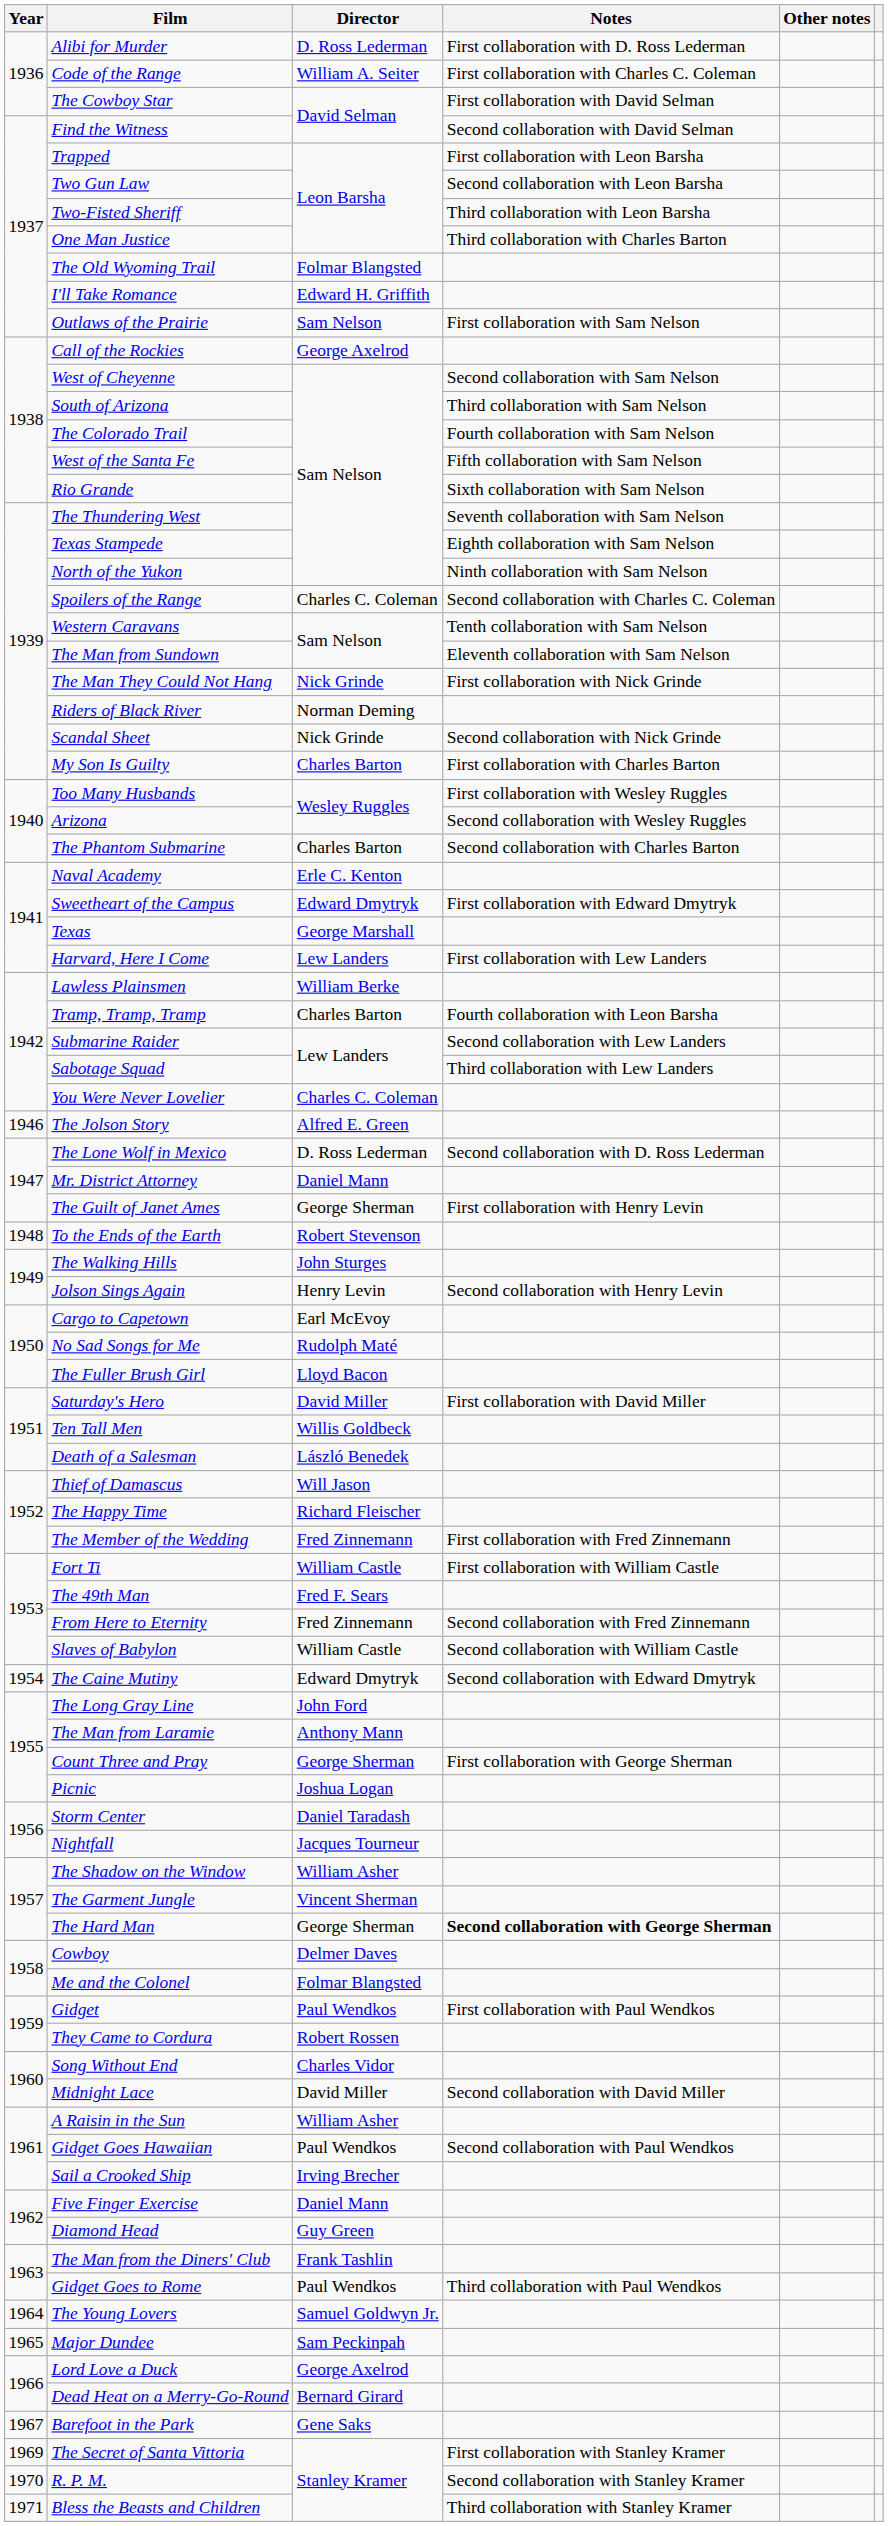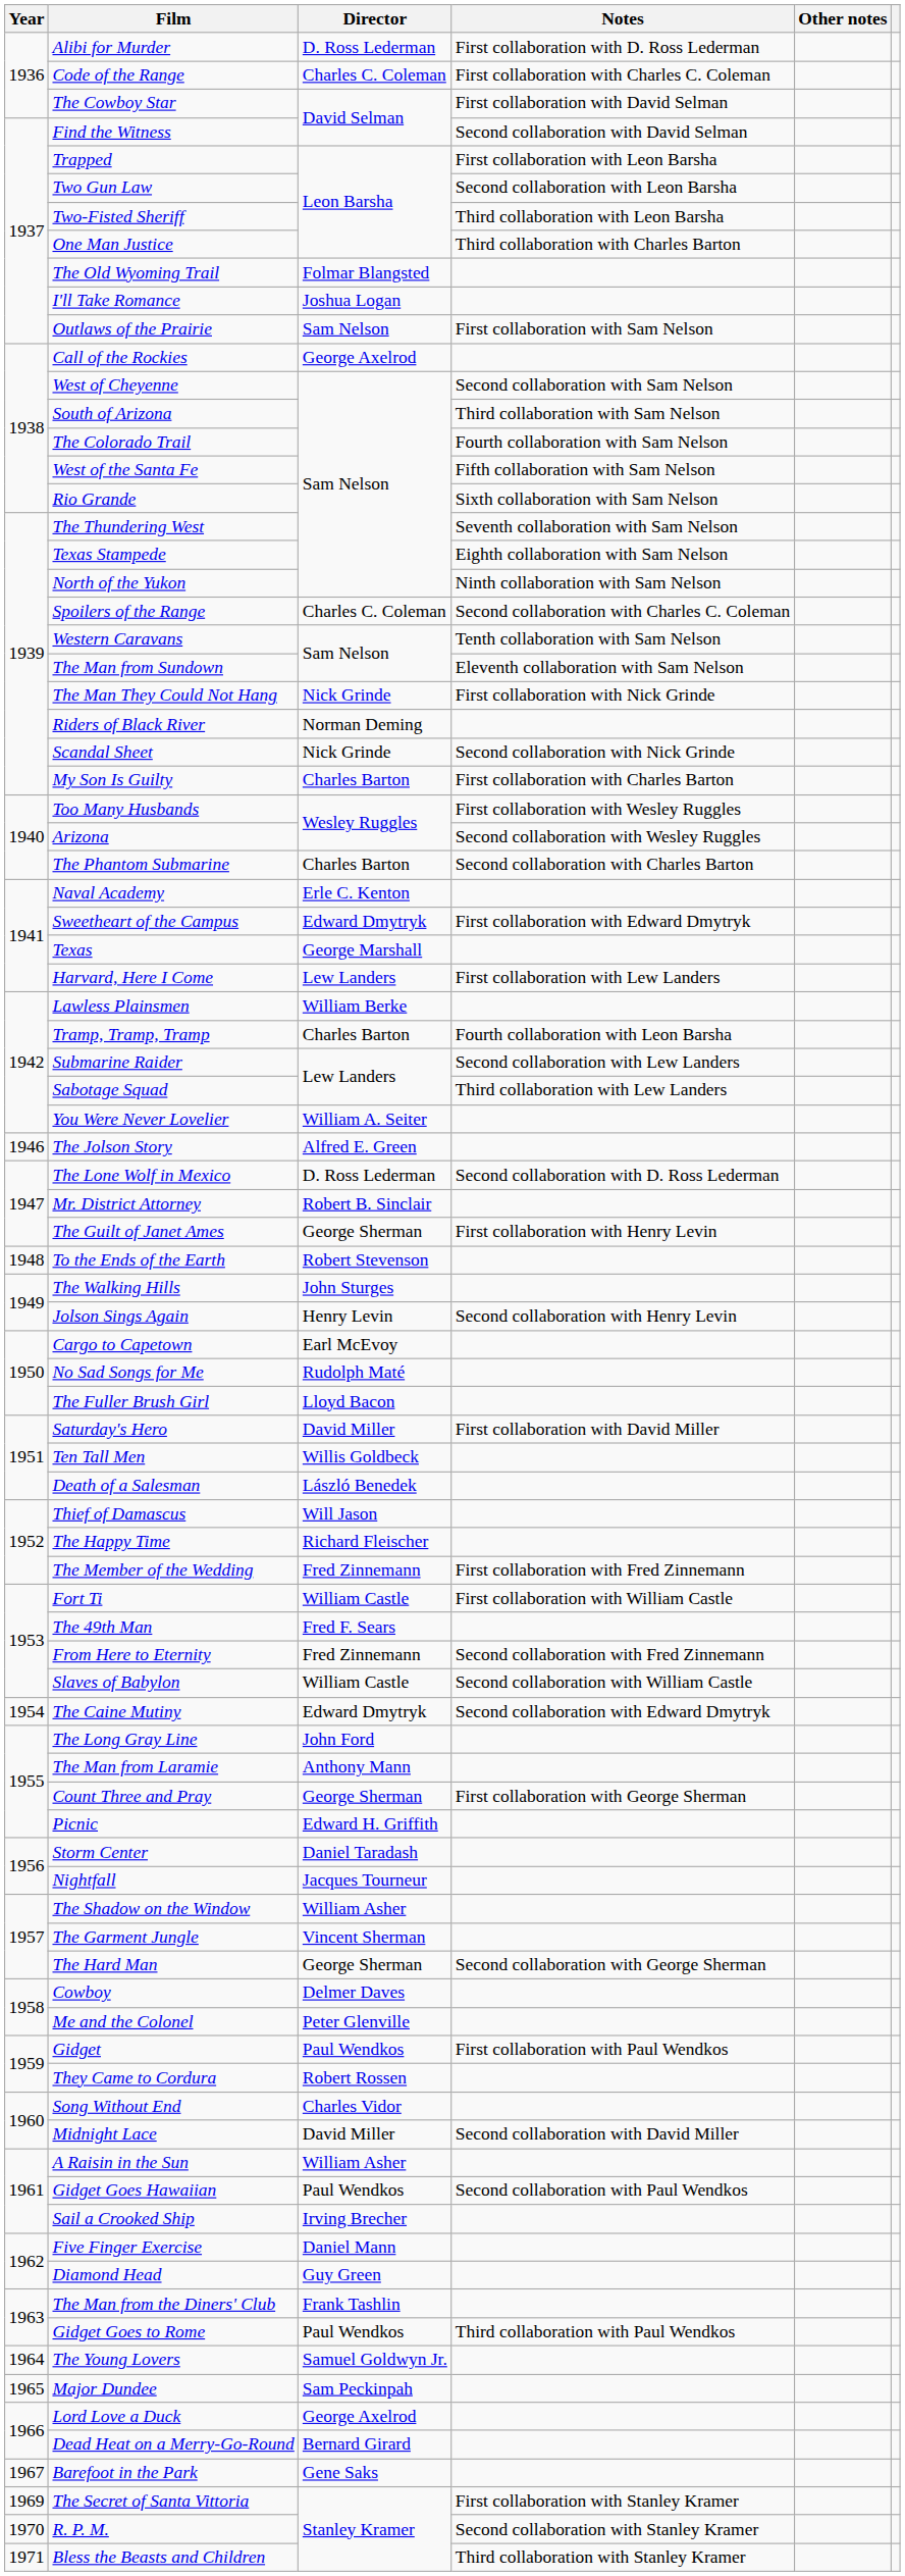 <table class="wikitable">
 <tr>
 <th>Year</th>
 <th>Film</th>
 <th>Director</th>
 <th>Notes</th>
 <th>Other notes</th>
 <th></th>
 </tr>
 <tr>
 <td rowspan=3>1936</td>
 <td><em><a href='#'>Alibi for Murder</a></em></td>
 <td><a href='#'>D. Ross Lederman</a></td>
 <td>First collaboration with D. Ross Lederman</td>
 <td></td>
 <td></td>
 </tr>
 <tr>
 <td><em><a href='#'>Code of the Range</a></em></td>
-<td><a href='#'>William A. Seiter</a></td>
+<td><a href='#'>Charles C. Coleman</a></td>
 <td>First collaboration with Charles C. Coleman</td>
 <td></td>
 <td></td>
 </tr>
 <tr>
 <td><em><a href='#'>The Cowboy Star</a></em></td>
 <td rowspan=2><a href='#'>David Selman</a></td>
 <td>First collaboration with David Selman</td>
 <td></td>
 <td></td>
 </tr>
 <tr>
 <td rowspan=8>1937</td>
 <td><em><a href='#'>Find the Witness</a></em></td>
 <td>Second collaboration with David Selman</td>
 <td></td>
 <td></td>
 </tr>
 <tr>
 <td><em><a href='#'>Trapped</a></em></td>
 <td rowspan=4><a href='#'>Leon Barsha</a></td>
 <td>First collaboration with Leon Barsha</td>
 <td></td>
 <td></td>
 </tr>
 <tr>
 <td><em><a href='#'>Two Gun Law</a></em></td>
 <td>Second collaboration with Leon Barsha</td>
 <td></td>
 <td></td>
 </tr>
 <tr>
 <td><em><a href='#'>Two-Fisted Sheriff</a></em></td>
 <td>Third collaboration with Leon Barsha</td>
 <td></td>
 <td></td>
 </tr>
 <tr>
 <td><em><a href='#'>One Man Justice</a></em></td>
 <td>Third collaboration with Charles Barton</td>
 <td></td>
 <td></td>
 </tr>
 <tr>
 <td><em><a href='#'>The Old Wyoming Trail</a></em></td>
 <td><a href='#'>Folmar Blangsted</a></td>
 <td></td>
 <td></td>
 <td></td>
 </tr>
 <tr>
 <td><em><a href='#'>I'll Take Romance</a></em></td>
-<td><a href='#'>Edward H. Griffith</a></td>
+<td><a href='#'>Joshua Logan</a></td>
 <td></td>
 <td></td>
 <td></td>
 </tr>
 <tr>
 <td><em><a href='#'>Outlaws of the Prairie</a></em></td>
 <td><a href='#'>Sam Nelson</a></td>
 <td>First collaboration with Sam Nelson</td>
 <td></td>
 <td></td>
 </tr>
 <tr>
 <td rowspan=6>1938</td>
 <td><em><a href='#'>Call of the Rockies</a></em></td>
 <td><a href='#'>George Axelrod</a></td>
 <td></td>
 <td></td>
 <td></td>
 </tr>
 <tr>
 <td><em><a href='#'>West of Cheyenne</a></em></td>
 <td rowspan=8>Sam Nelson</td>
 <td>Second collaboration with Sam Nelson</td>
 <td></td>
 <td></td>
 </tr>
 <tr>
 <td><em><a href='#'>South of Arizona</a></em></td>
 <td>Third collaboration with Sam Nelson</td>
 <td></td>
 <td></td>
 </tr>
 <tr>
 <td><em><a href='#'>The Colorado Trail</a></em></td>
 <td>Fourth collaboration with Sam Nelson</td>
 <td></td>
 <td></td>
 </tr>
 <tr>
 <td><em><a href='#'>West of the Santa Fe</a></em></td>
 <td>Fifth collaboration with Sam Nelson</td>
 <td></td>
 <td></td>
 </tr>
 <tr>
 <td><em><a href='#'>Rio Grande</a></em></td>
 <td>Sixth collaboration with Sam Nelson</td>
 <td></td>
 <td></td>
 </tr>
 <tr>
 <td rowspan=10>1939</td>
 <td><em><a href='#'>The Thundering West</a></em></td>
 <td>Seventh collaboration with Sam Nelson</td>
 <td></td>
 <td></td>
 </tr>
 <tr>
 <td><em><a href='#'>Texas Stampede</a></em></td>
 <td>Eighth collaboration with Sam Nelson</td>
 <td></td>
 <td></td>
 </tr>
 <tr>
 <td><em><a href='#'>North of the Yukon</a></em></td>
 <td>Ninth collaboration with Sam Nelson</td>
 <td></td>
 <td></td>
 </tr>
 <tr>
 <td><em><a href='#'>Spoilers of the Range</a></em></td>
 <td>Charles C. Coleman</td>
 <td>Second collaboration with Charles C. Coleman</td>
 <td></td>
 <td></td>
 </tr>
 <tr>
 <td><em><a href='#'>Western Caravans</a></em></td>
 <td rowspan=2>Sam Nelson</td>
 <td>Tenth collaboration with Sam Nelson</td>
 <td></td>
 <td></td>
 </tr>
 <tr>
 <td><em><a href='#'>The Man from Sundown</a></em></td>
 <td>Eleventh collaboration with Sam Nelson</td>
 <td></td>
 <td></td>
 </tr>
 <tr>
 <td><em><a href='#'>The Man They Could Not Hang</a></em></td>
 <td><a href='#'>Nick Grinde</a></td>
 <td>First collaboration with Nick Grinde</td>
 <td></td>
 <td></td>
 </tr>
 <tr>
 <td><em><a href='#'>Riders of Black River</a></em></td>
 <td>Norman Deming</td>
 <td></td>
 <td></td>
 <td></td>
 </tr>
 <tr>
 <td><em><a href='#'>Scandal Sheet</a></em></td>
 <td>Nick Grinde</td>
 <td>Second collaboration with Nick Grinde</td>
 <td></td>
 <td></td>
 </tr>
 <tr>
 <td><em><a href='#'>My Son Is Guilty</a></em></td>
 <td><a href='#'>Charles Barton</a></td>
 <td>First collaboration with Charles Barton</td>
 <td></td>
 <td></td>
 </tr>
 <tr>
 <td rowspan=3>1940</td>
 <td><em><a href='#'>Too Many Husbands</a></em></td>
 <td rowspan=2><a href='#'>Wesley Ruggles</a></td>
 <td>First collaboration with Wesley Ruggles</td>
 <td></td>
 <td></td>
 </tr>
 <tr>
 <td><em><a href='#'>Arizona</a></em></td>
 <td>Second collaboration with Wesley Ruggles</td>
 <td></td>
 <td></td>
 </tr>
 <tr>
 <td><em><a href='#'>The Phantom Submarine</a></em></td>
 <td>Charles Barton</td>
 <td>Second collaboration with Charles Barton</td>
 <td></td>
 <td></td>
 </tr>
 <tr>
 <td rowspan=4>1941</td>
 <td><em><a href='#'>Naval Academy</a></em></td>
 <td><a href='#'>Erle C. Kenton</a></td>
 <td></td>
 <td></td>
 <td></td>
 </tr>
 <tr>
 <td><em><a href='#'>Sweetheart of the Campus</a></em></td>
 <td><a href='#'>Edward Dmytryk</a></td>
 <td>First collaboration with Edward Dmytryk</td>
 <td></td>
 <td></td>
 </tr>
 <tr>
 <td><em><a href='#'>Texas</a></em></td>
 <td><a href='#'>George Marshall</a></td>
 <td></td>
 <td></td>
 <td></td>
 </tr>
 <tr>
 <td><em><a href='#'>Harvard, Here I Come</a></em></td>
 <td><a href='#'>Lew Landers</a></td>
 <td>First collaboration with Lew Landers</td>
 <td></td>
 <td></td>
 </tr>
 <tr>
 <td rowspan=5>1942</td>
 <td><em><a href='#'>Lawless Plainsmen</a></em></td>
 <td><a href='#'>William Berke</a></td>
 <td></td>
 <td></td>
 <td></td>
 </tr>
 <tr>
 <td><em><a href='#'>Tramp, Tramp, Tramp</a></em></td>
 <td>Charles Barton</td>
 <td>Fourth collaboration with Leon Barsha</td>
 <td></td>
 <td></td>
 </tr>
 <tr>
 <td><em><a href='#'>Submarine Raider</a></em></td>
 <td rowspan=2>Lew Landers</td>
 <td>Second collaboration with Lew Landers</td>
 <td></td>
 <td></td>
 </tr>
 <tr>
 <td><em><a href='#'>Sabotage Squad</a></em></td>
 <td>Third collaboration with Lew Landers</td>
 <td></td>
 <td></td>
 </tr>
 <tr>
 <td><em><a href='#'>You Were Never Lovelier</a></em></td>
-<td><a href='#'>Charles C. Coleman</a></td>
+<td><a href='#'>William A. Seiter</a></td>
 <td></td>
 <td></td>
 <td></td>
 </tr>
 <tr>
 <td>1946</td>
 <td><em><a href='#'>The Jolson Story</a></em></td>
 <td><a href='#'>Alfred E. Green</a></td>
 <td></td>
 <td></td>
 <td></td>
 </tr>
 <tr>
 <td rowspan=3>1947</td>
 <td><em><a href='#'>The Lone Wolf in Mexico</a></em></td>
 <td>D. Ross Lederman</td>
 <td>Second collaboration with D. Ross Lederman</td>
 <td></td>
 <td></td>
 </tr>
 <tr>
 <td><em><a href='#'>Mr. District Attorney</a></em></td>
-<td><a href='#'>Daniel Mann</a></td>
+<td><a href='#'>Robert B. Sinclair</a></td>
 <td></td>
 <td></td>
 <td></td>
 </tr>
 <tr>
 <td><em><a href='#'>The Guilt of Janet Ames</a></em></td>
 <td>George Sherman</td>
 <td>First collaboration with Henry Levin</td>
 <td><small></small></td>
 <td></td>
 </tr>
 <tr>
 <td>1948</td>
 <td><em><a href='#'>To the Ends of the Earth</a></em></td>
 <td><a href='#'>Robert Stevenson</a></td>
 <td></td>
 <td></td>
 <td></td>
 </tr>
 <tr>
 <td rowspan=2>1949</td>
 <td><em><a href='#'>The Walking Hills</a></em></td>
 <td><a href='#'>John Sturges</a></td>
 <td></td>
 <td></td>
 <td></td>
 </tr>
 <tr>
 <td><em><a href='#'>Jolson Sings Again</a></em></td>
 <td>Henry Levin</td>
 <td>Second collaboration with Henry Levin</td>
 <td></td>
 <td></td>
 </tr>
 <tr>
 <td rowspan=3>1950</td>
 <td><em><a href='#'>Cargo to Capetown</a></em></td>
 <td>Earl McEvoy</td>
 <td></td>
 <td></td>
 <td></td>
 </tr>
 <tr>
 <td><em><a href='#'>No Sad Songs for Me</a></em></td>
 <td><a href='#'>Rudolph Maté</a></td>
 <td></td>
 <td></td>
 <td></td>
 </tr>
 <tr>
 <td><em><a href='#'>The Fuller Brush Girl</a></em></td>
 <td><a href='#'>Lloyd Bacon</a></td>
 <td></td>
 <td></td>
 <td></td>
 </tr>
 <tr>
 <td rowspan=3>1951</td>
 <td><em><a href='#'>Saturday's Hero</a></em></td>
 <td><a href='#'>David Miller</a></td>
 <td>First collaboration with David Miller</td>
 <td></td>
 <td></td>
 </tr>
 <tr>
 <td><em><a href='#'>Ten Tall Men</a></em></td>
 <td><a href='#'>Willis Goldbeck</a></td>
 <td></td>
 <td></td>
 <td></td>
 </tr>
 <tr>
 <td><em><a href='#'>Death of a Salesman</a></em></td>
 <td><a href='#'>László Benedek</a></td>
 <td></td>
 <td></td>
 <td></td>
 </tr>
 <tr>
 <td rowspan=3>1952</td>
 <td><em><a href='#'>Thief of Damascus</a></em></td>
 <td><a href='#'>Will Jason</a></td>
 <td></td>
 <td></td>
 <td></td>
 </tr>
 <tr>
 <td><em><a href='#'>The Happy Time</a></em></td>
 <td><a href='#'>Richard Fleischer</a></td>
 <td></td>
 <td></td>
 <td></td>
 </tr>
 <tr>
 <td><em><a href='#'>The Member of the Wedding</a></em></td>
 <td><a href='#'>Fred Zinnemann</a></td>
 <td>First collaboration with Fred Zinnemann</td>
 <td></td>
 <td></td>
 </tr>
 <tr>
 <td rowspan=4>1953</td>
 <td><em><a href='#'>Fort Ti</a></em></td>
 <td><a href='#'>William Castle</a></td>
 <td>First collaboration with William Castle</td>
 <td></td>
 <td></td>
 </tr>
 <tr>
 <td><em><a href='#'>The 49th Man</a></em></td>
 <td><a href='#'>Fred F. Sears</a></td>
 <td></td>
 <td></td>
 <td></td>
 </tr>
 <tr>
 <td><em><a href='#'>From Here to Eternity</a></em></td>
 <td>Fred Zinnemann</td>
 <td>Second collaboration with Fred Zinnemann</td>
 <td></td>
 <td></td>
 </tr>
 <tr>
 <td><em><a href='#'>Slaves of Babylon</a></em></td>
 <td>William Castle</td>
 <td>Second collaboration with William Castle</td>
 <td></td>
 <td></td>
 </tr>
 <tr>
 <td>1954</td>
 <td><em><a href='#'>The Caine Mutiny</a></em></td>
 <td>Edward Dmytryk</td>
 <td>Second collaboration with Edward Dmytryk</td>
 <td></td>
 <td></td>
 </tr>
 <tr>
 <td rowspan=4>1955</td>
 <td><em><a href='#'>The Long Gray Line</a></em></td>
 <td><a href='#'>John Ford</a></td>
 <td></td>
 <td></td>
 <td></td>
 </tr>
 <tr>
 <td><em><a href='#'>The Man from Laramie</a></em></td>
 <td><a href='#'>Anthony Mann</a></td>
 <td></td>
 <td></td>
 <td></td>
 </tr>
 <tr>
 <td><em><a href='#'>Count Three and Pray</a></em></td>
 <td><a href='#'>George Sherman</a></td>
 <td>First collaboration with George Sherman</td>
 <td></td>
 <td></td>
 </tr>
 <tr>
 <td><em><a href='#'>Picnic</a></em></td>
-<td><a href='#'>Joshua Logan</a></td>
+<td><a href='#'>Edward H. Griffith</a></td>
 <td></td>
 <td></td>
 <td></td>
 </tr>
 <tr>
 <td rowspan=2>1956</td>
 <td><em><a href='#'>Storm Center</a></em></td>
 <td><a href='#'>Daniel Taradash</a></td>
 <td></td>
 <td></td>
 <td></td>
 </tr>
 <tr>
 <td><em><a href='#'>Nightfall</a></em></td>
 <td><a href='#'>Jacques Tourneur</a></td>
 <td></td>
 <td></td>
 <td></td>
 </tr>
 <tr>
 <td rowspan=3>1957</td>
 <td><em><a href='#'>The Shadow on the Window</a></em></td>
 <td><a href='#'>William Asher</a></td>
 <td></td>
 <td></td>
 <td></td>
 </tr>
 <tr>
 <td><em><a href='#'>The Garment Jungle</a></em></td>
 <td><a href='#'>Vincent Sherman</a></td>
 <td></td>
 <td></td>
 <td></td>
 </tr>
 <tr>
 <td><em><a href='#'>The Hard Man</a></em></td>
 <td>George Sherman</td>
-<td><strong>Second collaboration with George Sherman</strong></td>
+<td>Second collaboration with George Sherman</td>
 <td></td>
 <td></td>
 </tr>
 <tr>
 <td rowspan=2>1958</td>
 <td><em><a href='#'>Cowboy</a></em></td>
 <td><a href='#'>Delmer Daves</a></td>
 <td></td>
 <td></td>
 <td></td>
 </tr>
 <tr>
 <td><em><a href='#'>Me and the Colonel</a></em></td>
-<td><a href='#'>Folmar Blangsted</a></td>
+<td><a href='#'>Peter Glenville</a></td>
 <td></td>
 <td></td>
 <td></td>
 </tr>
 <tr>
 <td rowspan=2>1959</td>
 <td><em><a href='#'>Gidget</a></em></td>
 <td><a href='#'>Paul Wendkos</a></td>
 <td>First collaboration with Paul Wendkos</td>
 <td></td>
 <td></td>
 </tr>
 <tr>
 <td><em><a href='#'>They Came to Cordura</a></em></td>
 <td><a href='#'>Robert Rossen</a></td>
 <td></td>
 <td></td>
 <td></td>
 </tr>
 <tr>
 <td rowspan=2>1960</td>
 <td><em><a href='#'>Song Without End</a></em></td>
 <td><a href='#'>Charles Vidor</a></td>
 <td></td>
 <td></td>
 <td></td>
 </tr>
 <tr>
 <td><em><a href='#'>Midnight Lace</a></em></td>
 <td>David Miller</td>
 <td>Second collaboration with David Miller</td>
 <td><small></small></td>
 <td></td>
 </tr>
 <tr>
 <td rowspan=3>1961</td>
 <td><em><a href='#'>A Raisin in the Sun</a></em></td>
 <td><a href='#'>William Asher</a></td>
 <td></td>
 <td></td>
 <td></td>
 </tr>
 <tr>
 <td><em><a href='#'>Gidget Goes Hawaiian</a></em></td>
 <td>Paul Wendkos</td>
 <td>Second collaboration with Paul Wendkos</td>
 <td></td>
 <td></td>
 </tr>
 <tr>
 <td><em><a href='#'>Sail a Crooked Ship</a></em></td>
 <td><a href='#'>Irving Brecher</a></td>
 <td></td>
 <td></td>
 <td></td>
 </tr>
 <tr>
 <td rowspan=2>1962</td>
 <td><em><a href='#'>Five Finger Exercise</a></em></td>
 <td><a href='#'>Daniel Mann</a></td>
 <td></td>
 <td></td>
 <td></td>
 </tr>
 <tr>
 <td><em><a href='#'>Diamond Head</a></em></td>
 <td><a href='#'>Guy Green</a></td>
 <td></td>
 <td></td>
 <td></td>
 </tr>
 <tr>
 <td rowspan=2>1963</td>
 <td><em><a href='#'>The Man from the Diners' Club</a></em></td>
 <td><a href='#'>Frank Tashlin</a></td>
 <td></td>
 <td></td>
 <td></td>
 </tr>
 <tr>
 <td><em><a href='#'>Gidget Goes to Rome</a></em></td>
 <td>Paul Wendkos</td>
 <td>Third collaboration with Paul Wendkos</td>
 <td></td>
 <td></td>
 </tr>
 <tr>
 <td>1964</td>
 <td><em><a href='#'>The Young Lovers</a></em></td>
 <td><a href='#'>Samuel Goldwyn Jr.</a></td>
 <td></td>
 <td></td>
 <td></td>
 </tr>
 <tr>
 <td>1965</td>
 <td><em><a href='#'>Major Dundee</a></em></td>
 <td><a href='#'>Sam Peckinpah</a></td>
 <td></td>
 <td></td>
 <td></td>
 </tr>
 <tr>
 <td rowspan=2>1966</td>
 <td><em><a href='#'>Lord Love a Duck</a></em></td>
 <td><a href='#'>George Axelrod</a></td>
 <td></td>
 <td></td>
 <td></td>
 </tr>
 <tr>
 <td><em><a href='#'>Dead Heat on a Merry-Go-Round</a></em></td>
 <td><a href='#'>Bernard Girard</a></td>
 <td></td>
 <td></td>
 <td></td>
 </tr>
 <tr>
 <td>1967</td>
 <td><em><a href='#'>Barefoot in the Park</a></em></td>
 <td><a href='#'>Gene Saks</a></td>
 <td></td>
 <td></td>
 <td></td>
 </tr>
 <tr>
 <td>1969</td>
 <td><em><a href='#'>The Secret of Santa Vittoria</a></em></td>
 <td rowspan=3><a href='#'>Stanley Kramer</a></td>
 <td>First collaboration with Stanley Kramer</td>
 <td></td>
 <td style="text-align:center"></td>
 </tr>
 <tr>
 <td>1970</td>
 <td><em><a href='#'>R. P. M.</a></em></td>
 <td>Second collaboration with Stanley Kramer</td>
 <td></td>
 <td></td>
 </tr>
 <tr>
 <td>1971</td>
 <td><em><a href='#'>Bless the Beasts and Children</a></em></td>
 <td>Third collaboration with Stanley Kramer</td>
 <td></td>
 <td></td>
 </tr>
 </table>
